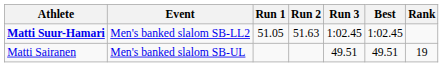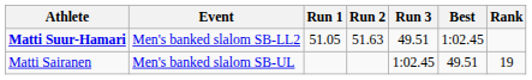 <table class="wikitable" style="font-size:90%">
 <tr>
 <th>Athlete</th>
 <th>Event</th>
 <th>Run 1</th>
 <th>Run 2</th>
 <th>Run 3</th>
 <th>Best</th>
 <th>Rank</th>
 </tr>
 <tr align=center>
 <td align="left"><strong><a href='#'>Matti Suur-Hamari</a></strong></td>
 <td align=left><a href='#'>Men's banked slalom SB-LL2</a></td>
 <td>51.05</td>
 <td>51.63</td>
-<td>1:02.45</td>
+<td>49.51</td>
 <td>1:02.45</td>
 <td></td>
 </tr>
 <tr align=center>
 <td align="left"><a href='#'>Matti Sairanen</a></td>
 <td align="left"><a href='#'>Men's banked slalom SB-UL</a></td>
 <td></td>
 <td></td>
-<td>49.51</td>
+<td>1:02.45</td>
 <td>49.51</td>
 <td>19</td>
 </tr>
 </table>
